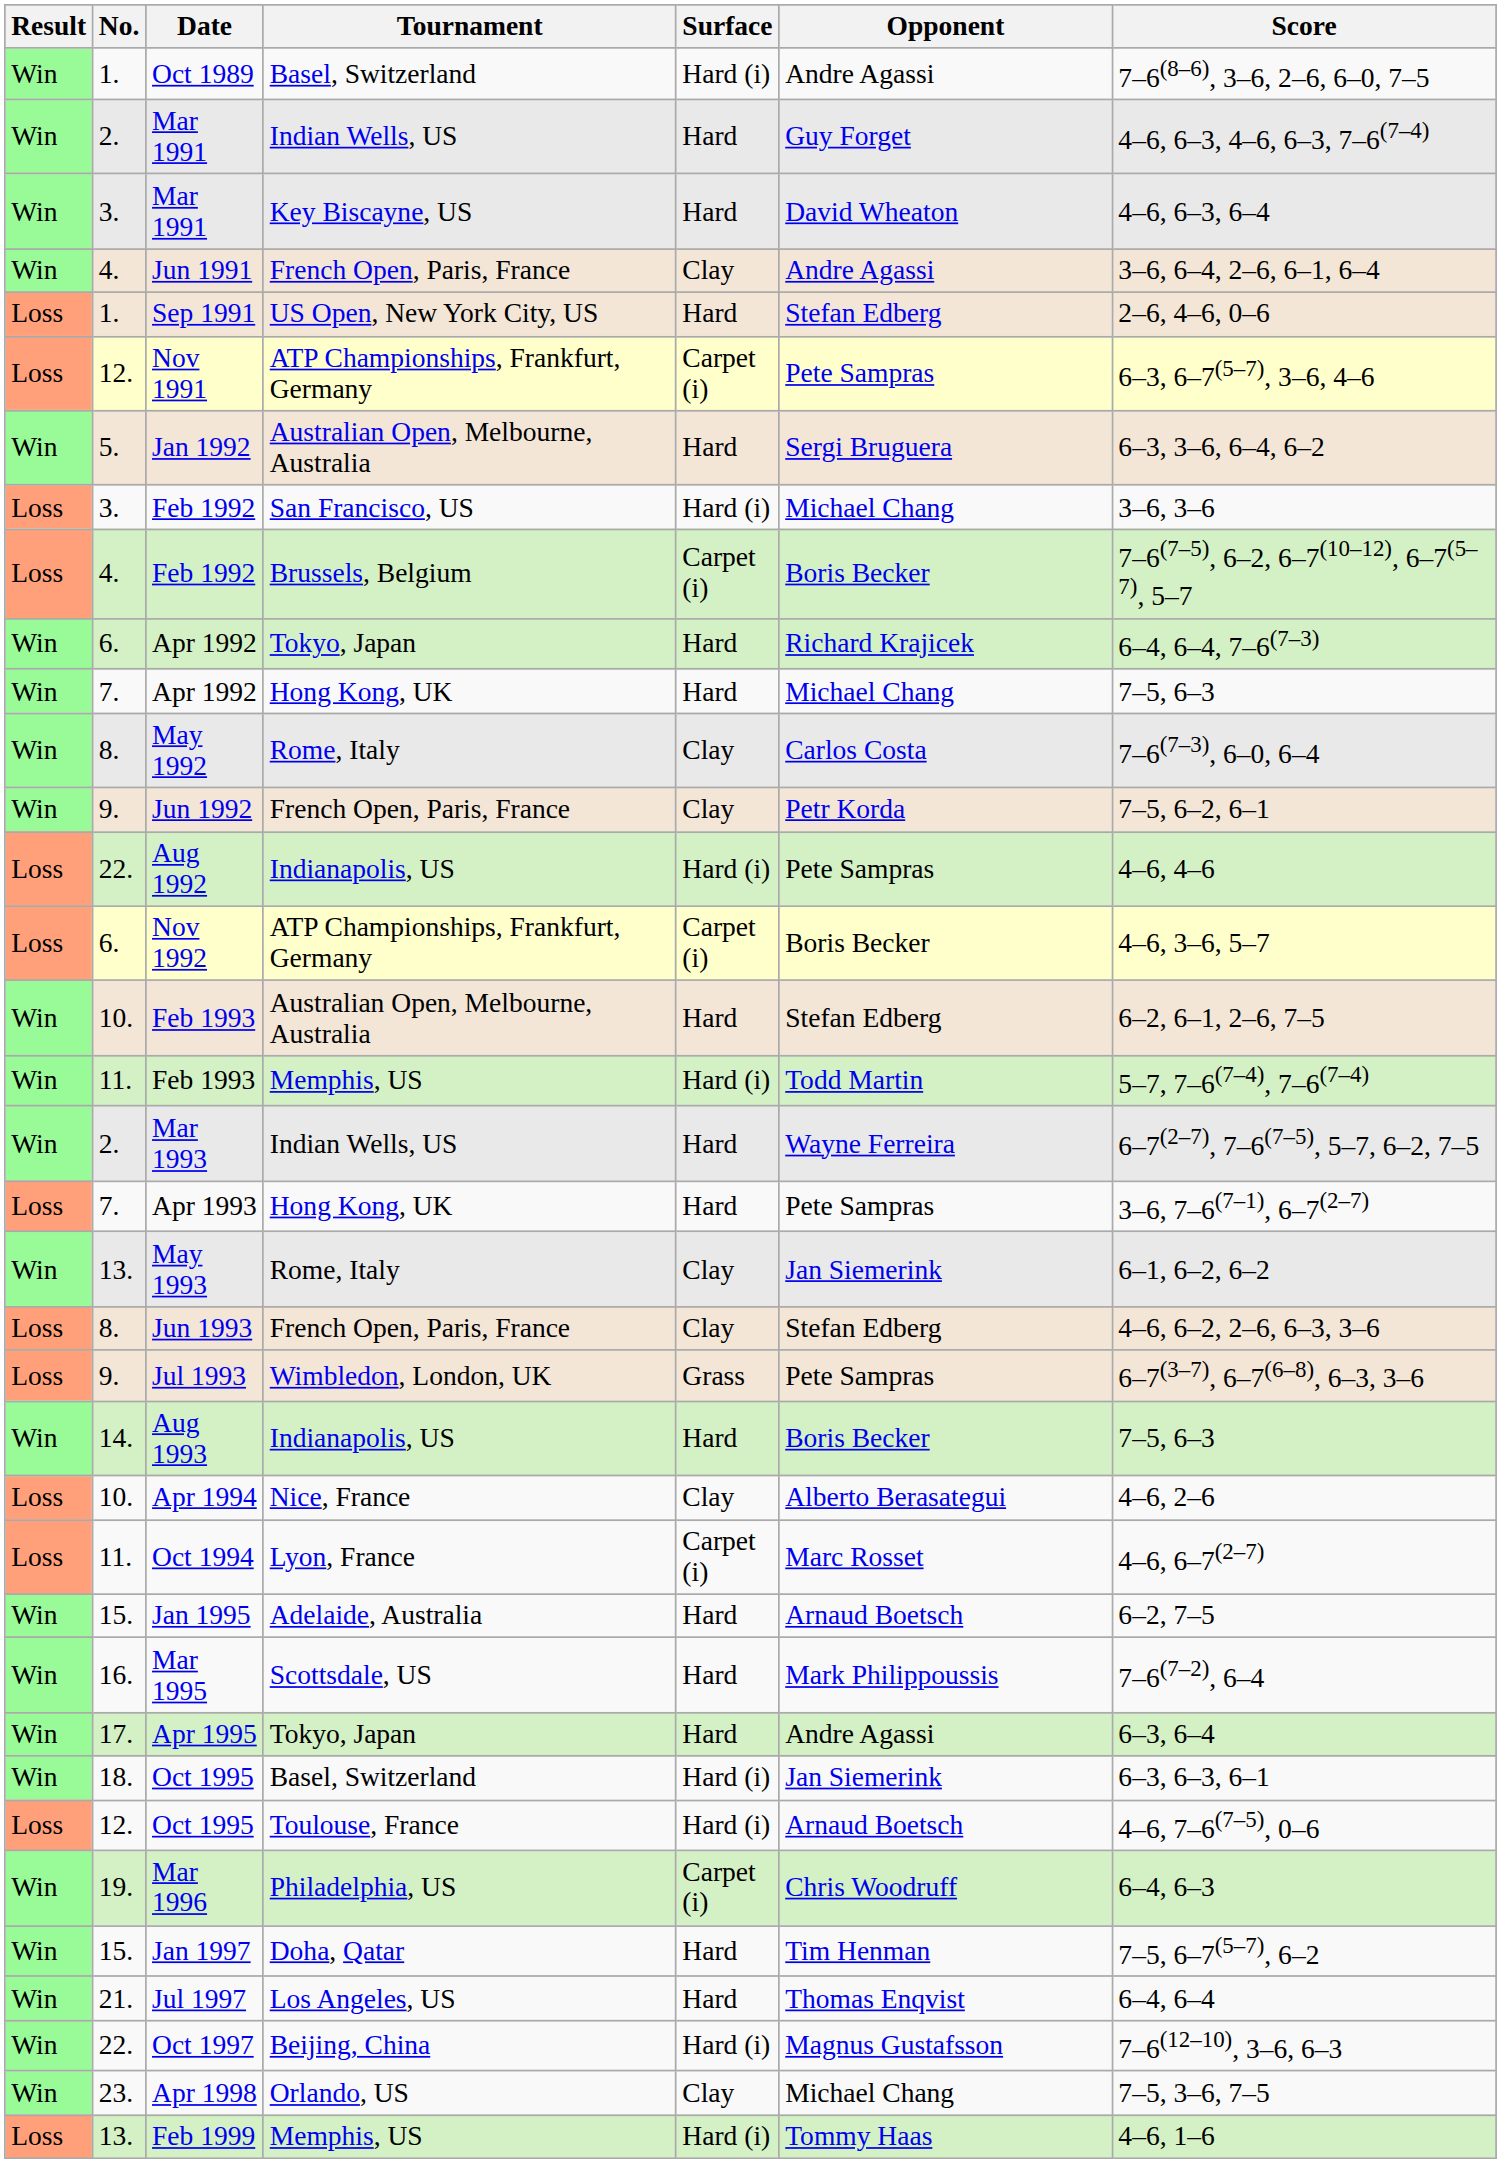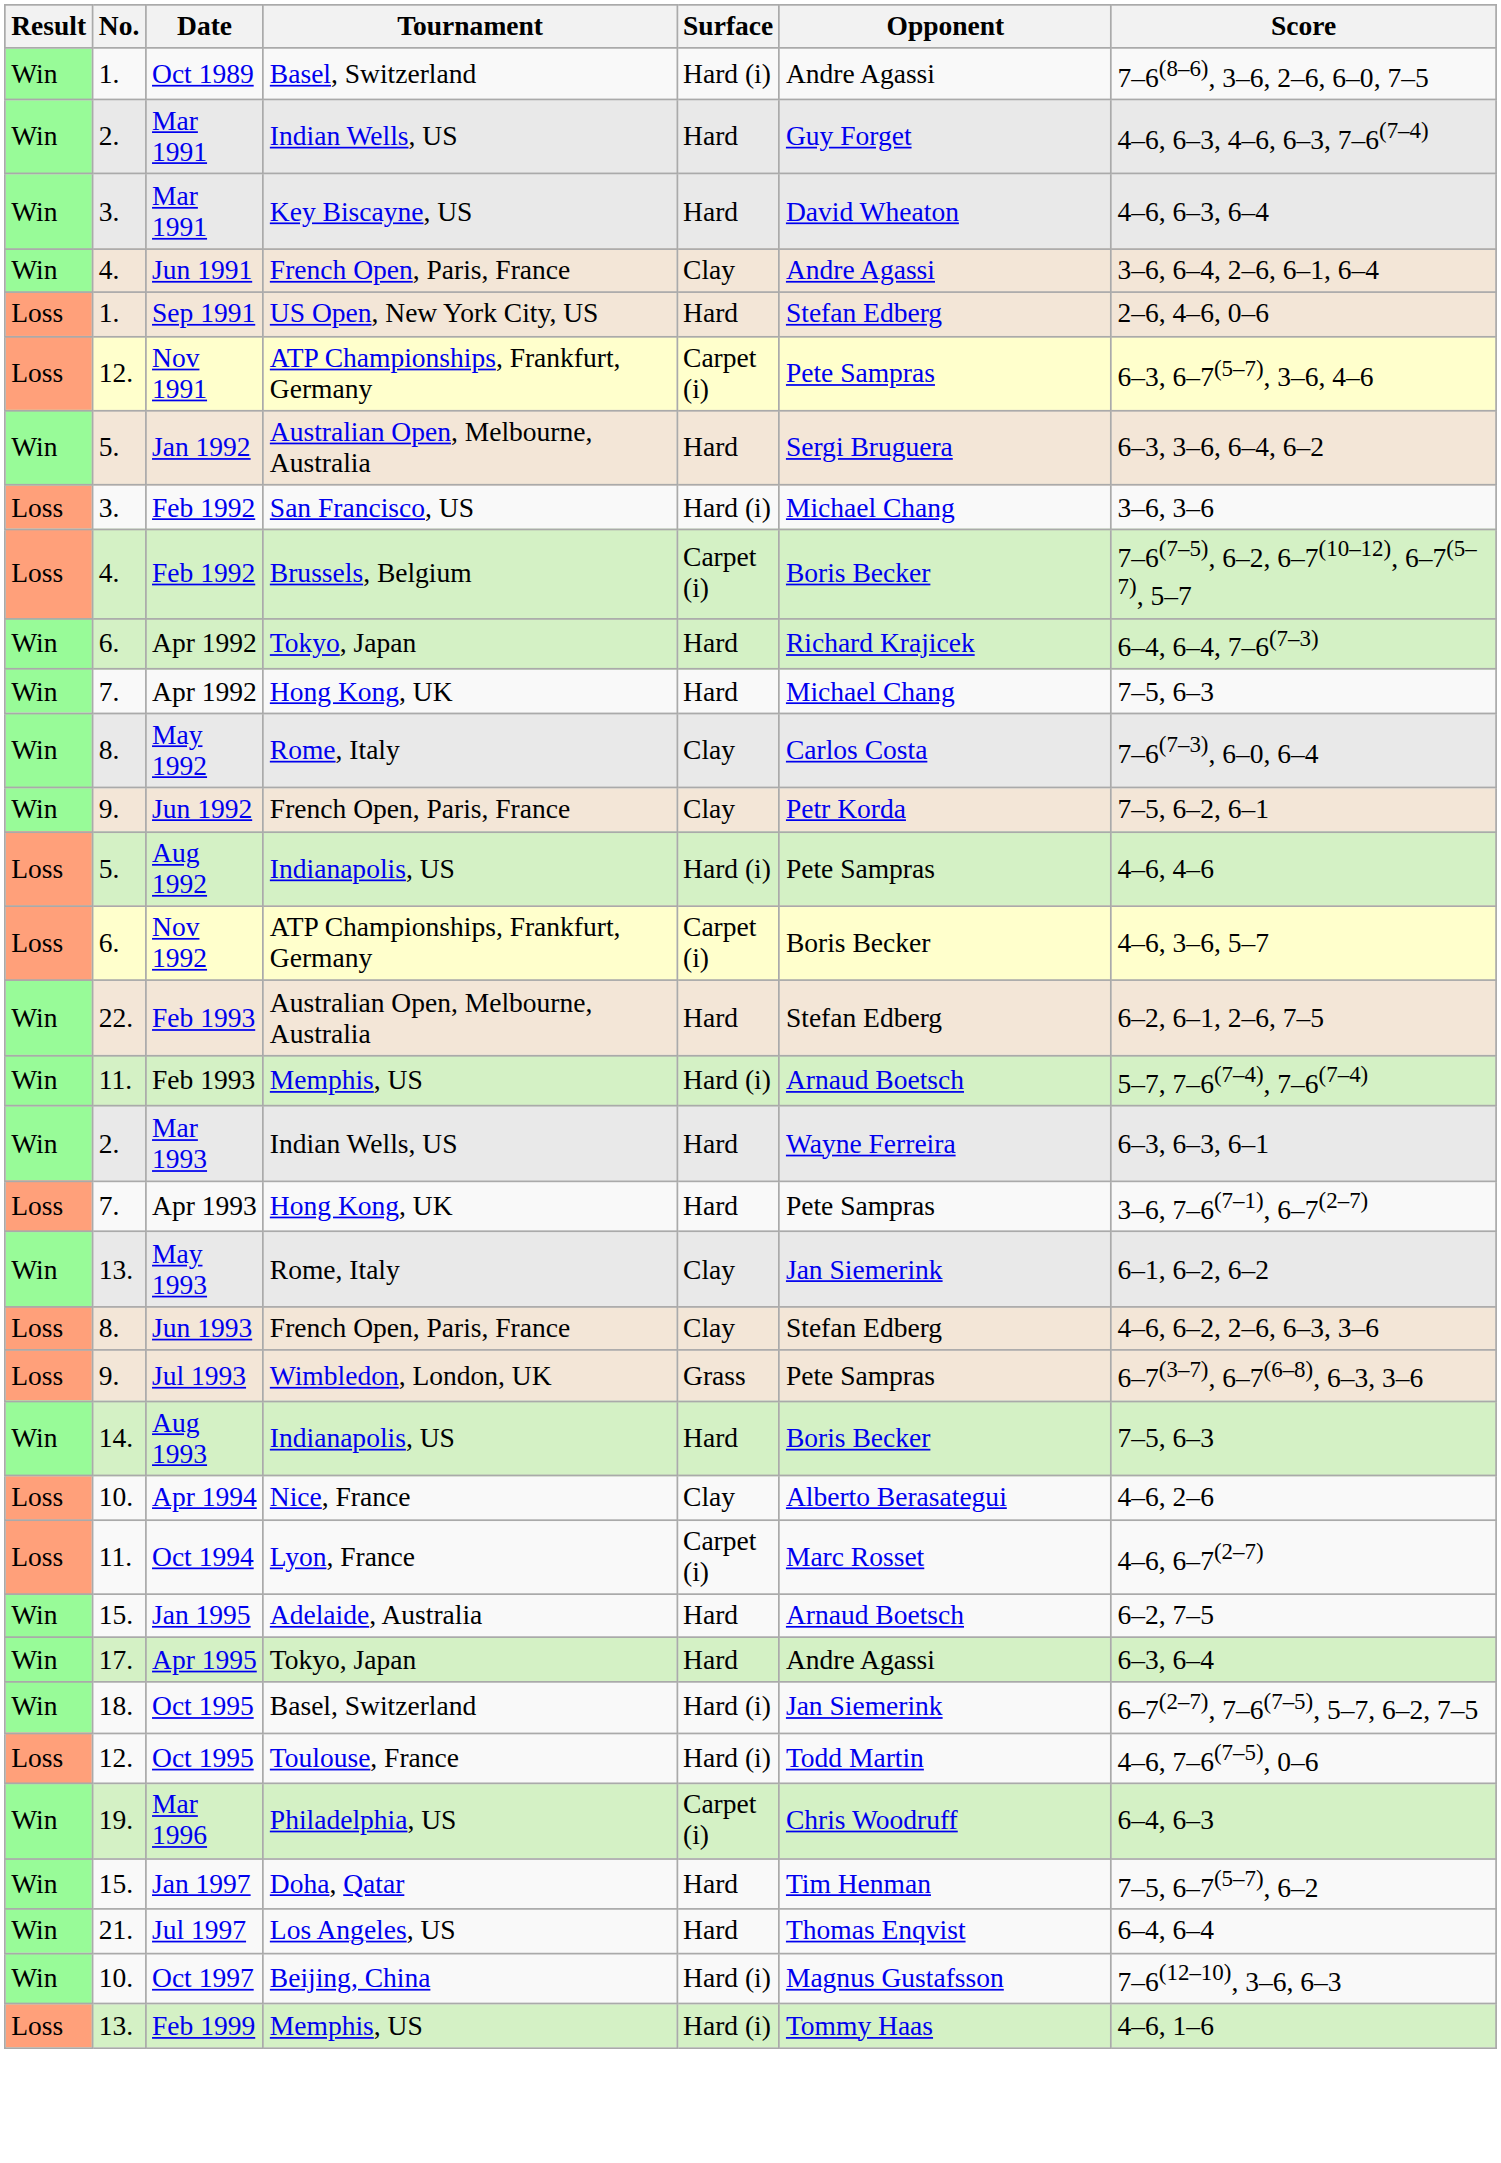 <table class="sortable wikitable">
 <tr>
 <th style="width:40px">Result</th>
 <th style="width:20px" class="unsortable">No.</th>
 <th style="width:65px">Date</th>
 <th style="width:250px">Tournament</th>
 <th style="width:50px">Surface</th>
 <th style="width:200px">Opponent</th>
 <th style="width:240px" class="unsortable">Score</th>
 </tr>
 <tr>
 <td style="background:#98fb98;">Win</td>
 <td>1.</td>
 <td><a href='#'>Oct 1989</a></td>
 <td><a href='#'>Basel</a>, Switzerland</td>
 <td>Hard (i)</td>
 <td> Andre Agassi</td>
 <td>7–6<sup>(8–6)</sup>, 3–6, 2–6, 6–0, 7–5</td>
 </tr>
 <tr style="background:#e9e9e9;">
 <td style="background:#98fb98;">Win</td>
 <td>2.</td>
 <td><a href='#'>Mar 1991</a></td>
 <td><a href='#'>Indian Wells</a>, US</td>
 <td>Hard</td>
 <td> <a href='#'>Guy Forget</a></td>
 <td>4–6, 6–3, 4–6, 6–3, 7–6<sup>(7–4)</sup></td>
 </tr>
 <tr style="background:#e9e9e9;">
 <td style="background:#98fb98;">Win</td>
 <td>3.</td>
 <td><a href='#'>Mar 1991</a></td>
 <td><a href='#'>Key Biscayne</a>, US</td>
 <td>Hard</td>
 <td> <a href='#'>David Wheaton</a></td>
 <td>4–6, 6–3, 6–4</td>
 </tr>
 <tr style="background:#f3e6d7;">
 <td style="background:#98fb98;">Win</td>
 <td>4.</td>
 <td><a href='#'>Jun 1991</a></td>
 <td><a href='#'>French Open</a>, Paris, France</td>
 <td>Clay</td>
 <td> <a href='#'>Andre Agassi</a></td>
 <td>3–6, 6–4, 2–6, 6–1, 6–4</td>
 </tr>
 <tr style="background:#f3e6d7;">
 <td style="background:#ffa07a;">Loss</td>
 <td>1.</td>
 <td><a href='#'>Sep 1991</a></td>
 <td><a href='#'>US Open</a>, New York City, US</td>
 <td>Hard</td>
 <td> <a href='#'>Stefan Edberg</a></td>
 <td>2–6, 4–6, 0–6</td>
 </tr>
 <tr style="background:#ffc;">
 <td style="background:#ffa07a;">Loss</td>
 <td>12.</td>
 <td><a href='#'>Nov 1991</a></td>
 <td><a href='#'>ATP Championships</a>, Frankfurt, Germany</td>
 <td>Carpet (i)</td>
 <td> <a href='#'>Pete Sampras</a></td>
 <td>6–3, 6–7<sup>(5–7)</sup>, 3–6, 4–6</td>
 </tr>
 <tr style="background:#f3e6d7;">
 <td style="background:#98fb98;">Win</td>
 <td>5.</td>
 <td><a href='#'>Jan 1992</a></td>
 <td><a href='#'>Australian Open</a>, Melbourne, Australia</td>
 <td>Hard</td>
 <td> <a href='#'>Sergi Bruguera</a></td>
 <td>6–3, 3–6, 6–4, 6–2</td>
 </tr>
 <tr>
 <td style="background:#ffa07a;">Loss</td>
 <td>3.</td>
 <td><a href='#'>Feb 1992</a></td>
 <td><a href='#'>San Francisco</a>, US</td>
 <td>Hard (i)</td>
 <td> <a href='#'>Michael Chang</a></td>
 <td>3–6, 3–6</td>
 </tr>
 <tr style="background:#d4f1c5;">
 <td style="background:#ffa07a;">Loss</td>
 <td>4.</td>
 <td><a href='#'>Feb 1992</a></td>
 <td><a href='#'>Brussels</a>, Belgium</td>
 <td>Carpet (i)</td>
 <td> <a href='#'>Boris Becker</a></td>
 <td>7–6<sup>(7–5)</sup>, 6–2, 6–7<sup>(10–12)</sup>, 6–7<sup>(5–7)</sup>, 5–7</td>
 </tr>
 <tr style="background:#d4f1c5;">
 <td style="background:#98fb98;">Win</td>
 <td>6.</td>
 <td>Apr 1992</td>
 <td><a href='#'>Tokyo</a>, Japan</td>
 <td>Hard</td>
 <td> <a href='#'>Richard Krajicek</a></td>
 <td>6–4, 6–4, 7–6<sup>(7–3)</sup></td>
 </tr>
 <tr>
 <td style="background:#98fb98;">Win</td>
 <td>7.</td>
 <td>Apr 1992</td>
 <td><a href='#'>Hong Kong</a>, UK</td>
 <td>Hard</td>
 <td> <a href='#'>Michael Chang</a></td>
 <td>7–5, 6–3</td>
 </tr>
 <tr style="background:#e9e9e9;">
 <td style="background:#98fb98;">Win</td>
 <td>8.</td>
 <td><a href='#'>May 1992</a></td>
 <td><a href='#'>Rome</a>, Italy</td>
 <td>Clay</td>
 <td> <a href='#'>Carlos Costa</a></td>
 <td>7–6<sup>(7–3)</sup>, 6–0, 6–4</td>
 </tr>
 <tr style="background:#f3e6d7;">
 <td style="background:#98fb98;">Win</td>
 <td>9.</td>
 <td><a href='#'>Jun 1992</a></td>
 <td>French Open, Paris, France</td>
 <td>Clay</td>
 <td> <a href='#'>Petr Korda</a></td>
 <td>7–5, 6–2, 6–1</td>
 </tr>
 <tr style="background:#d4f1c5;">
 <td style="background:#ffa07a;">Loss</td>
-<td>22.</td>
+<td>5.</td>
 <td><a href='#'>Aug 1992</a></td>
 <td><a href='#'>Indianapolis</a>, US</td>
 <td>Hard (i)</td>
 <td> Pete Sampras</td>
 <td>4–6, 4–6</td>
 </tr>
 <tr style="background:#ffc;">
 <td style="background:#ffa07a;">Loss</td>
 <td>6.</td>
 <td><a href='#'>Nov 1992</a></td>
 <td>ATP Championships, Frankfurt, Germany</td>
 <td>Carpet (i)</td>
 <td> Boris Becker</td>
 <td>4–6, 3–6, 5–7</td>
 </tr>
 <tr style="background:#f3e6d7;">
 <td style="background:#98fb98;">Win</td>
-<td>10.</td>
+<td>22.</td>
 <td><a href='#'>Feb 1993</a></td>
 <td>Australian Open, Melbourne, Australia</td>
 <td>Hard</td>
 <td> Stefan Edberg</td>
 <td>6–2, 6–1, 2–6, 7–5</td>
 </tr>
 <tr style="background:#d4f1c5;">
 <td style="background:#98fb98;">Win</td>
 <td>11.</td>
 <td>Feb 1993</td>
 <td><a href='#'>Memphis</a>, US</td>
 <td>Hard (i)</td>
-<td> <a href='#'>Todd Martin</a></td>
+<td> <a href='#'>Arnaud Boetsch</a></td>
 <td>5–7, 7–6<sup>(7–4)</sup>, 7–6<sup>(7–4)</sup></td>
 </tr>
 <tr style="background:#e9e9e9;">
 <td style="background:#98fb98;">Win</td>
 <td>2.</td>
 <td><a href='#'>Mar 1993</a></td>
 <td>Indian Wells, US</td>
 <td>Hard</td>
 <td> <a href='#'>Wayne Ferreira</a></td>
-<td>6–7<sup>(2–7)</sup>, 7–6<sup>(7–5)</sup>, 5–7, 6–2, 7–5</td>
+<td>6–3, 6–3, 6–1</td>
 </tr>
 <tr>
 <td style="background:#ffa07a;">Loss</td>
 <td>7.</td>
 <td>Apr 1993</td>
 <td><a href='#'>Hong Kong</a>, UK</td>
 <td>Hard</td>
 <td> Pete Sampras</td>
 <td>3–6, 7–6<sup>(7–1)</sup>, 6–7<sup>(2–7)</sup></td>
 </tr>
 <tr style="background:#e9e9e9;">
 <td style="background:#98fb98;">Win</td>
 <td>13.</td>
 <td><a href='#'>May 1993</a></td>
 <td>Rome, Italy</td>
 <td>Clay</td>
 <td> <a href='#'>Jan Siemerink</a></td>
 <td>6–1, 6–2, 6–2</td>
 </tr>
 <tr style="background:#f3e6d7;">
 <td style="background:#ffa07a;">Loss</td>
 <td>8.</td>
 <td><a href='#'>Jun 1993</a></td>
 <td>French Open, Paris, France</td>
 <td>Clay</td>
 <td> Stefan Edberg</td>
 <td>4–6, 6–2, 2–6, 6–3, 3–6</td>
 </tr>
 <tr style="background:#f3e6d7;">
 <td style="background:#ffa07a;">Loss</td>
 <td>9.</td>
 <td><a href='#'>Jul 1993</a></td>
 <td><a href='#'>Wimbledon</a>, London, UK</td>
 <td>Grass</td>
 <td> Pete Sampras</td>
 <td>6–7<sup>(3–7)</sup>, 6–7<sup>(6–8)</sup>, 6–3, 3–6</td>
 </tr>
 <tr style="background:#d4f1c5;">
 <td style="background:#98fb98;">Win</td>
 <td>14.</td>
 <td><a href='#'>Aug 1993</a></td>
 <td><a href='#'>Indianapolis</a>, US</td>
 <td>Hard</td>
 <td> <a href='#'>Boris Becker</a></td>
 <td>7–5, 6–3</td>
 </tr>
 <tr>
 <td style="background:#ffa07a;">Loss</td>
 <td>10.</td>
 <td><a href='#'>Apr 1994</a></td>
 <td><a href='#'>Nice</a>, France</td>
 <td>Clay</td>
 <td> <a href='#'>Alberto Berasategui</a></td>
 <td>4–6, 2–6</td>
 </tr>
 <tr>
 <td style="background:#ffa07a;">Loss</td>
 <td>11.</td>
 <td><a href='#'>Oct 1994</a></td>
 <td><a href='#'>Lyon</a>, France</td>
 <td>Carpet (i)</td>
 <td> <a href='#'>Marc Rosset</a></td>
 <td>4–6, 6–7<sup>(2–7)</sup></td>
 </tr>
 <tr>
 <td style="background:#98fb98;">Win</td>
 <td>15.</td>
 <td><a href='#'>Jan 1995</a></td>
 <td><a href='#'>Adelaide</a>, Australia</td>
 <td>Hard</td>
 <td> <a href='#'>Arnaud Boetsch</a></td>
 <td>6–2, 7–5</td>
 </tr>
-<tr>
-<td style="background:#98fb98;">Win</td>
-<td>16.</td>
-<td><a href='#'>Mar 1995</a></td>
-<td><a href='#'>Scottsdale</a>, US</td>
-<td>Hard</td>
-<td> <a href='#'>Mark Philippoussis</a></td>
-<td>7–6<sup>(7–2)</sup>, 6–4</td>
-</tr>
 <tr style="background:#d4f1c5;">
 <td style="background:#98fb98;">Win</td>
 <td>17.</td>
 <td><a href='#'>Apr 1995</a></td>
 <td>Tokyo, Japan</td>
 <td>Hard</td>
 <td> Andre Agassi</td>
 <td>6–3, 6–4</td>
 </tr>
 <tr>
 <td style="background:#98fb98;">Win</td>
 <td>18.</td>
 <td><a href='#'>Oct 1995</a></td>
 <td>Basel, Switzerland</td>
 <td>Hard (i)</td>
 <td> <a href='#'>Jan Siemerink</a></td>
-<td>6–3, 6–3, 6–1</td>
+<td>6–7<sup>(2–7)</sup>, 7–6<sup>(7–5)</sup>, 5–7, 6–2, 7–5</td>
 </tr>
 <tr>
 <td style="background:#ffa07a;">Loss</td>
 <td>12.</td>
 <td><a href='#'>Oct 1995</a></td>
 <td><a href='#'>Toulouse</a>, France</td>
 <td>Hard (i)</td>
-<td> <a href='#'>Arnaud Boetsch</a></td>
+<td> <a href='#'>Todd Martin</a></td>
 <td>4–6, 7–6<sup>(7–5)</sup>, 0–6</td>
 </tr>
 <tr style="background:#d4f1c5;">
 <td style="background:#98fb98;">Win</td>
 <td>19.</td>
 <td><a href='#'>Mar 1996</a></td>
 <td><a href='#'>Philadelphia</a>, US</td>
 <td>Carpet (i)</td>
 <td> <a href='#'>Chris Woodruff</a></td>
 <td>6–4, 6–3</td>
 </tr>
 <tr>
 <td style="background:#98fb98;">Win</td>
 <td>15.</td>
 <td><a href='#'>Jan 1997</a></td>
 <td><a href='#'>Doha</a>, <a href='#'>Qatar</a></td>
 <td>Hard</td>
 <td> <a href='#'>Tim Henman</a></td>
 <td>7–5, 6–7<sup>(5–7)</sup>, 6–2</td>
 </tr>
 <tr>
 <td style="background:#98fb98;">Win</td>
 <td>21.</td>
 <td><a href='#'>Jul 1997</a></td>
 <td><a href='#'>Los Angeles</a>, US</td>
 <td>Hard</td>
 <td> <a href='#'>Thomas Enqvist</a></td>
 <td>6–4, 6–4</td>
 </tr>
 <tr>
 <td style="background:#98fb98;">Win</td>
-<td>22.</td>
+<td>10.</td>
 <td><a href='#'>Oct 1997</a></td>
 <td><a href='#'>Beijing, China</a></td>
 <td>Hard (i)</td>
 <td> <a href='#'>Magnus Gustafsson</a></td>
 <td>7–6<sup>(12–10)</sup>, 3–6, 6–3</td>
-</tr>
-<tr>
-<td style="background:#98fb98;">Win</td>
-<td>23.</td>
-<td><a href='#'>Apr 1998</a></td>
-<td><a href='#'>Orlando</a>, US</td>
-<td>Clay</td>
-<td> Michael Chang</td>
-<td>7–5, 3–6, 7–5</td>
 </tr>
 <tr style="background:#d4f1c5;">
 <td style="background:#ffa07a;">Loss</td>
 <td>13.</td>
 <td><a href='#'>Feb 1999</a></td>
 <td><a href='#'>Memphis</a>, US</td>
 <td>Hard (i)</td>
 <td> <a href='#'>Tommy Haas</a></td>
 <td>4–6, 1–6</td>
 </tr>
 </table>
